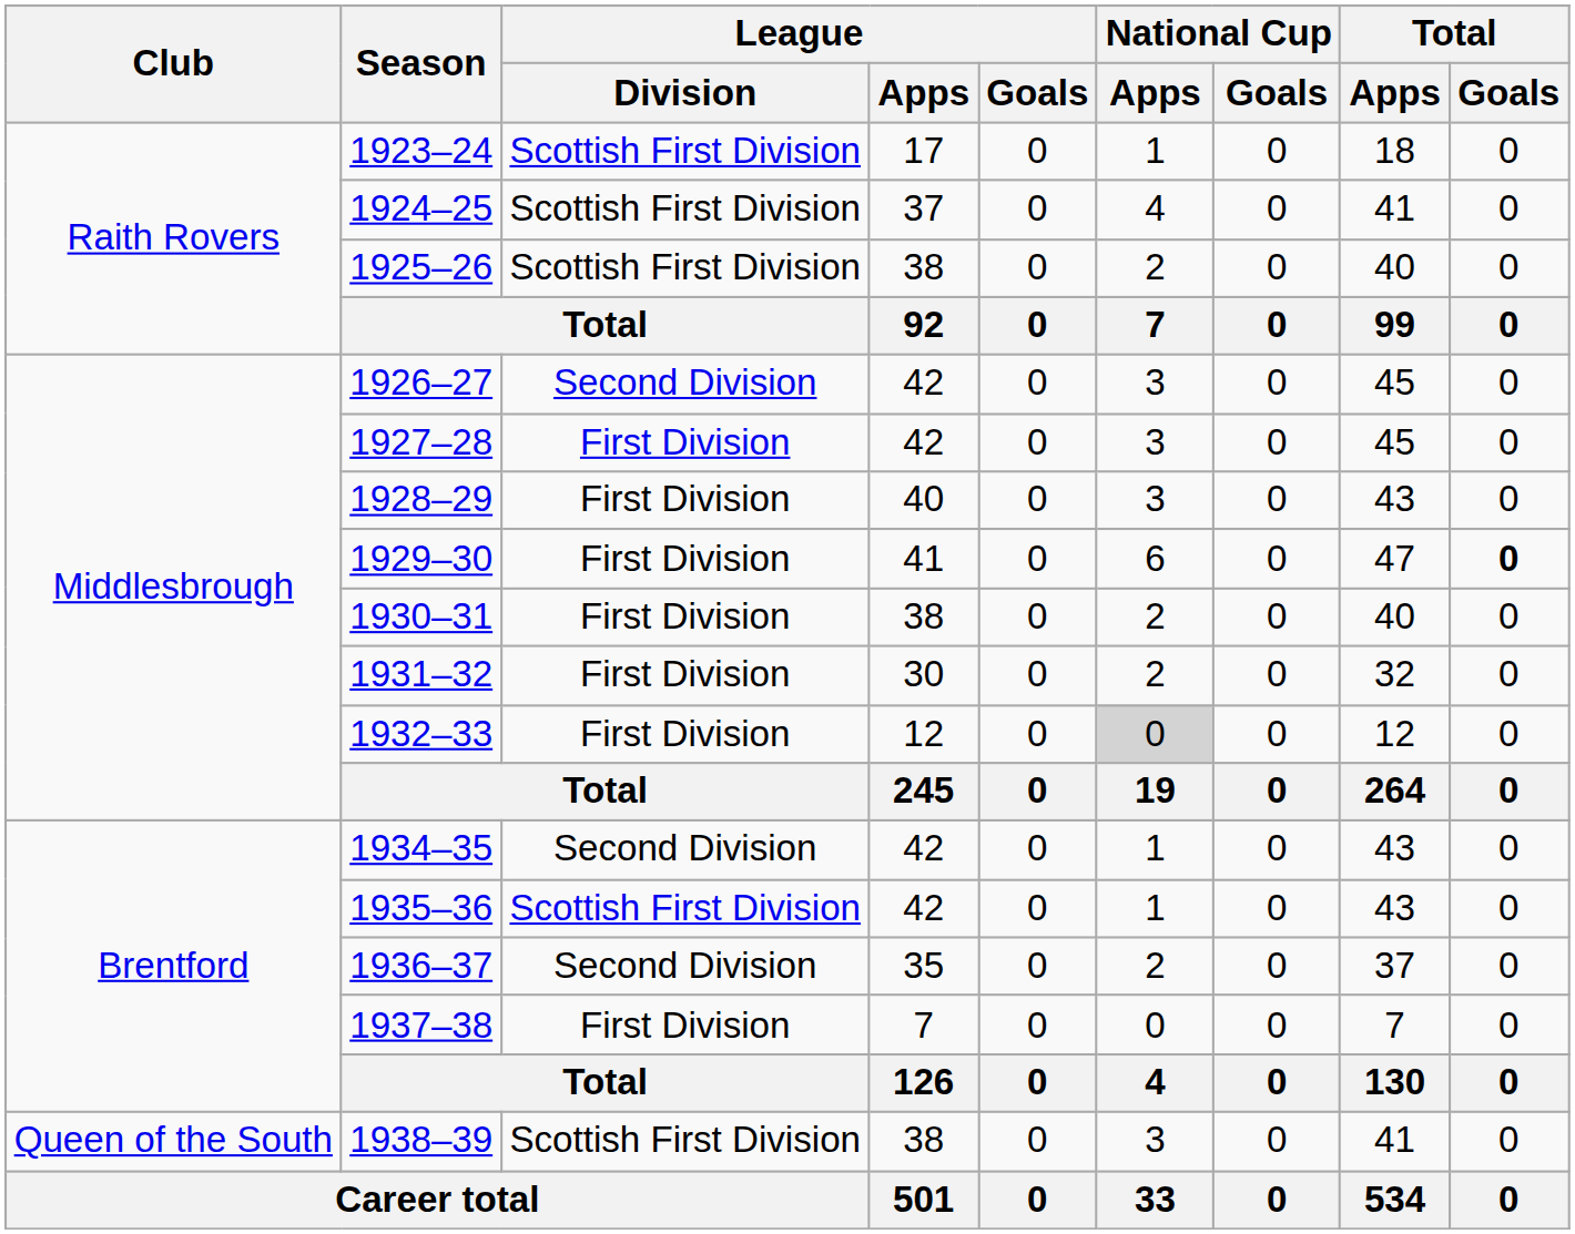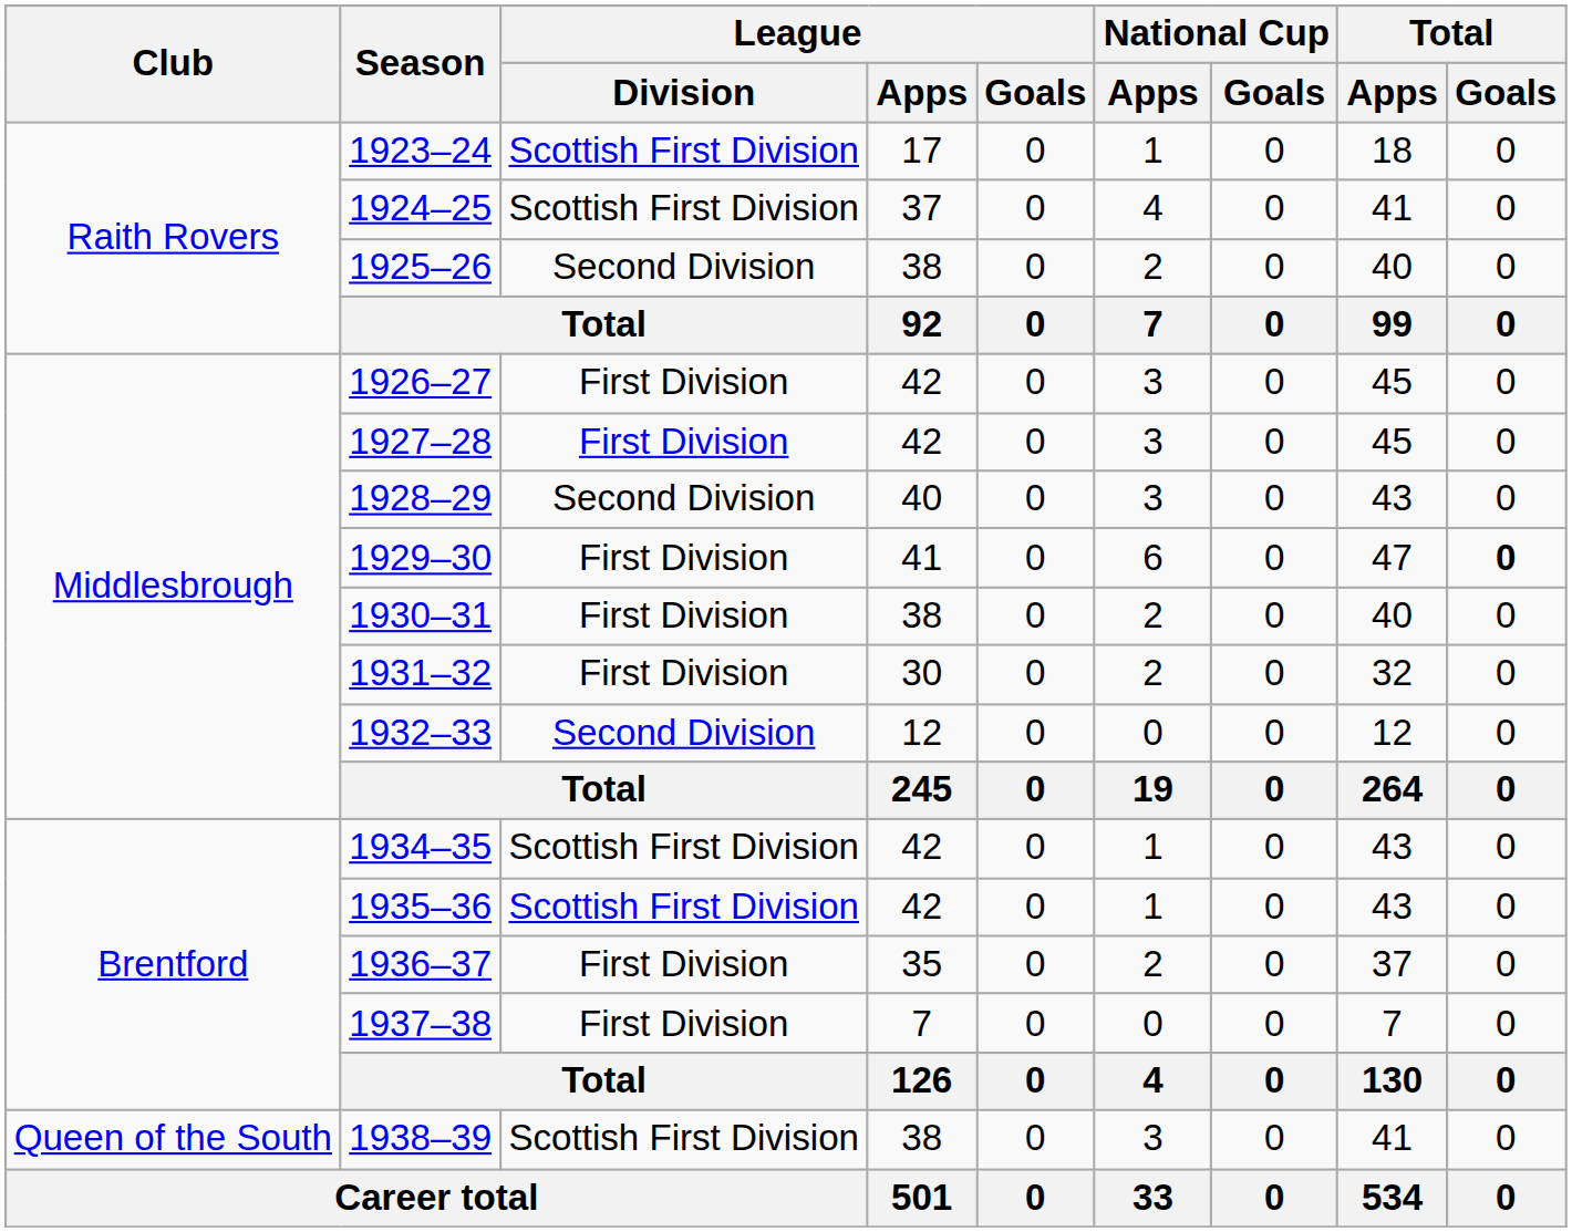 <table class="wikitable" style="text-align: center;">
 <tr>
 <th rowspan="2">Club</th>
 <th rowspan="2">Season</th>
 <th colspan="3">League</th>
 <th colspan="2">National Cup</th>
 <th colspan="2">Total</th>
 </tr>
 <tr>
 <th>Division</th>
 <th>Apps</th>
 <th>Goals</th>
 <th>Apps</th>
 <th>Goals</th>
 <th>Apps</th>
 <th>Goals</th>
 </tr>
 <tr>
 <td rowspan="4"><a href='#'>Raith Rovers</a></td>
 <td><a href='#'>1923–24</a></td>
 <td><a href='#'>Scottish First Division</a></td>
 <td>17</td>
 <td>0</td>
 <td>1</td>
 <td>0</td>
 <td>18</td>
 <td>0</td>
 </tr>
 <tr>
 <td><a href='#'>1924–25</a></td>
 <td>Scottish First Division</td>
 <td>37</td>
 <td>0</td>
 <td>4</td>
 <td>0</td>
 <td>41</td>
 <td>0</td>
 </tr>
 <tr>
 <td><a href='#'>1925–26</a></td>
-<td>Scottish First Division</td>
+<td>Second Division</td>
 <td>38</td>
 <td>0</td>
 <td>2</td>
 <td>0</td>
 <td>40</td>
 <td>0</td>
 </tr>
 <tr>
 <th colspan="2">Total</th>
 <th>92</th>
 <th>0</th>
 <th>7</th>
 <th>0</th>
 <th>99</th>
 <th>0</th>
 </tr>
 <tr>
 <td rowspan="8"><a href='#'>Middlesbrough</a></td>
 <td><a href='#'>1926–27</a></td>
-<td><a href='#'>Second Division</a></td>
+<td>First Division</td>
 <td>42</td>
 <td>0</td>
 <td>3</td>
 <td>0</td>
 <td>45</td>
 <td>0</td>
 </tr>
 <tr>
 <td><a href='#'>1927–28</a></td>
 <td><a href='#'>First Division</a></td>
 <td>42</td>
 <td>0</td>
 <td>3</td>
 <td>0</td>
 <td>45</td>
 <td>0</td>
 </tr>
 <tr>
 <td><a href='#'>1928–29</a></td>
-<td>First Division</td>
+<td>Second Division</td>
 <td>40</td>
 <td>0</td>
 <td>3</td>
 <td>0</td>
 <td>43</td>
 <td>0</td>
 </tr>
 <tr>
 <td><a href='#'>1929–30</a></td>
 <td>First Division</td>
 <td>41</td>
 <td>0</td>
 <td>6</td>
 <td>0</td>
 <td>47</td>
 <td><strong>0</strong></td>
 </tr>
 <tr>
 <td><a href='#'>1930–31</a></td>
 <td>First Division</td>
 <td>38</td>
 <td>0</td>
 <td>2</td>
 <td>0</td>
 <td>40</td>
 <td>0</td>
 </tr>
 <tr>
 <td><a href='#'>1931–32</a></td>
 <td>First Division</td>
 <td>30</td>
 <td>0</td>
 <td>2</td>
 <td>0</td>
 <td>32</td>
 <td>0</td>
 </tr>
 <tr>
 <td><a href='#'>1932–33</a></td>
-<td>First Division</td>
+<td><a href='#'>Second Division</a></td>
 <td>12</td>
 <td>0</td>
-<td style="background: lightgrey;">0</td>
+<td>0</td>
 <td>0</td>
 <td>12</td>
 <td>0</td>
 </tr>
 <tr>
 <th colspan="2">Total</th>
 <th>245</th>
 <th>0</th>
 <th>19</th>
 <th>0</th>
 <th>264</th>
 <th>0</th>
 </tr>
 <tr>
 <td rowspan="5"><a href='#'>Brentford</a></td>
 <td><a href='#'>1934–35</a></td>
-<td>Second Division</td>
+<td>Scottish First Division</td>
 <td>42</td>
 <td>0</td>
 <td>1</td>
 <td>0</td>
 <td>43</td>
 <td>0</td>
 </tr>
 <tr>
 <td><a href='#'>1935–36</a></td>
 <td><a href='#'>Scottish First Division</a></td>
 <td>42</td>
 <td>0</td>
 <td>1</td>
 <td>0</td>
 <td>43</td>
 <td>0</td>
 </tr>
 <tr>
 <td><a href='#'>1936–37</a></td>
-<td>Second Division</td>
+<td>First Division</td>
 <td>35</td>
 <td>0</td>
 <td>2</td>
 <td>0</td>
 <td>37</td>
 <td>0</td>
 </tr>
 <tr>
 <td><a href='#'>1937–38</a></td>
 <td>First Division</td>
 <td>7</td>
 <td>0</td>
 <td>0</td>
 <td>0</td>
 <td>7</td>
 <td>0</td>
 </tr>
 <tr>
 <th colspan="2">Total</th>
 <th>126</th>
 <th>0</th>
 <th>4</th>
 <th>0</th>
 <th>130</th>
 <th>0</th>
 </tr>
 <tr>
 <td><a href='#'>Queen of the South</a></td>
 <td><a href='#'>1938–39</a></td>
 <td>Scottish First Division</td>
 <td>38</td>
 <td>0</td>
 <td>3</td>
 <td>0</td>
 <td>41</td>
 <td>0</td>
 </tr>
 <tr>
 <th colspan="3">Career total</th>
 <th>501</th>
 <th>0</th>
 <th>33</th>
 <th>0</th>
 <th>534</th>
 <th>0</th>
 </tr>
 </table>
